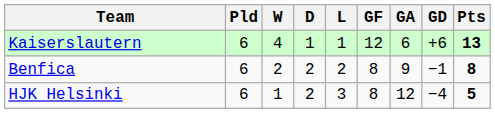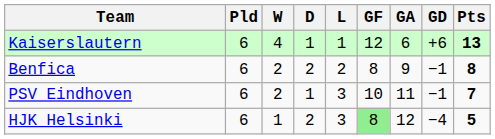 <table class="wikitable" style="text-align: center;">
 <tr>
 <th width="175">Team</th>
 <th width="20">Pld</th>
 <th width="20">W</th>
 <th width="20">D</th>
 <th width="20">L</th>
 <th width="20">GF</th>
 <th width="20">GA</th>
 <th width="20">GD</th>
 <th width="20">Pts</th>
 </tr>
 <tr bgcolor="#ccffcc">
 <td align=left> <a href='#'>Kaiserslautern</a></td>
 <td>6</td>
 <td>4</td>
 <td>1</td>
 <td>1</td>
 <td>12</td>
 <td>6</td>
 <td>+6</td>
 <td><strong>13</strong></td>
 </tr>
 <tr>
 <td align=left> <a href='#'>Benfica</a></td>
 <td>6</td>
 <td>2</td>
 <td>2</td>
 <td>2</td>
 <td>8</td>
 <td>9</td>
 <td>−1</td>
 <td><strong>8</strong></td>
 </tr>
 <tr>
+<td align=left> <a href='#'>PSV Eindhoven</a></td>
+<td>6</td>
+<td>2</td>
+<td>1</td>
+<td>3</td>
+<td>10</td>
+<td>11</td>
+<td>−1</td>
+<td><strong>7</strong></td>
+</tr>
+<tr>
 <td align=left> <a href='#'>HJK Helsinki</a></td>
 <td>6</td>
 <td>1</td>
 <td>2</td>
 <td>3</td>
-<td>8</td>
+<td style="background: lightgreen;">8</td>
 <td>12</td>
 <td>−4</td>
 <td><strong>5</strong></td>
 </tr>
 </table>
